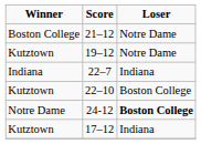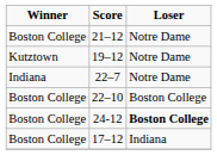 <table class="wikitable" style="margin:0.5em auto; font-size:95%">
 <tr>
 <td align="center"><strong>Winner</strong></td>
 <td align="center"><strong>Score</strong></td>
 <td align="center"><strong>Loser</strong></td>
 </tr>
 <tr>
 <td>Boston College</td>
 <td align="center">21–12</td>
 <td>Notre Dame</td>
 </tr>
 <tr>
 <td>Kutztown</td>
 <td align="center">19–12</td>
 <td>Notre Dame</td>
 </tr>
 <tr>
 <td>Indiana</td>
 <td align="center">22–7</td>
-<td>Indiana</td>
+<td>Notre Dame</td>
 </tr>
 <tr>
-<td>Kutztown</td>
+<td>Boston College</td>
 <td align="center">22–10</td>
 <td>Boston College</td>
 </tr>
 <tr>
-<td>Notre Dame</td>
+<td>Boston College</td>
 <td align="center">24-12</td>
 <td><strong>Boston College</strong></td>
 </tr>
 <tr>
-<td>Kutztown</td>
+<td>Boston College</td>
 <td align="center">17–12</td>
 <td>Indiana</td>
 </tr>
 <tr>
 </tr>
 </table>
